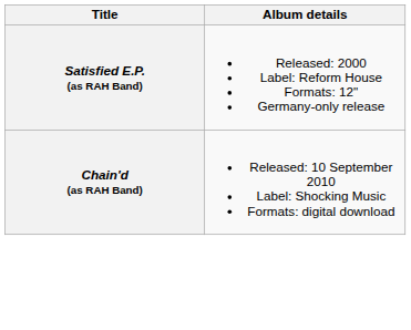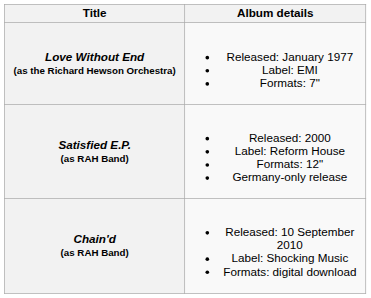 <table class="wikitable plainrowheaders" style="text-align:center;">
 <tr>
 <th scope="col" style="width:15em;">Title</th>
 <th scope="col" style="width:15em;">Album details</th>
+</tr>
+<tr>
+<th scope="row"><em>Love Without End</em><br><small>(as the Richard Hewson Orchestra)</small></th>
+<td><br><ul><li>Released: January 1977</li><li>Label: EMI</li><li>Formats: 7"</li></ul></td>
 </tr>
 <tr>
 <th scope="row"><em>Satisfied E.P.</em><br><small>(as RAH Band)</small></th>
 <td><br><ul><li>Released: 2000</li><li>Label: Reform House</li><li>Formats: 12"</li><li>Germany-only release</li></ul></td>
 </tr>
 <tr>
 <th scope="row"><em>Chain'd</em><br><small>(as RAH Band)</small></th>
 <td><br><ul><li>Released: 10 September 2010</li><li>Label: Shocking Music</li><li>Formats: digital download</li></ul></td>
 </tr>
 </table>
